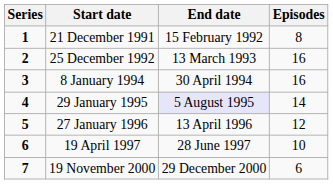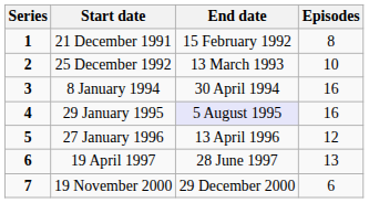 <table class="wikitable" style="text-align:center;">
 <tr>
 <th>Series</th>
 <th>Start date</th>
 <th>End date</th>
 <th>Episodes</th>
 </tr>
 <tr>
 <td><strong>1</strong></td>
 <td>21 December 1991</td>
 <td>15 February 1992</td>
 <td>8</td>
 </tr>
 <tr>
 <td><strong>2</strong></td>
 <td>25 December 1992</td>
 <td>13 March 1993</td>
-<td>16</td>
+<td>10</td>
 </tr>
 <tr>
 <td><strong>3</strong></td>
 <td>8 January 1994</td>
 <td>30 April 1994</td>
 <td>16</td>
 </tr>
 <tr>
 <td><strong>4</strong></td>
 <td>29 January 1995</td>
 <td style="background: lavender;">5 August 1995</td>
-<td>14</td>
+<td>16</td>
 </tr>
 <tr>
 <td><strong>5</strong></td>
 <td>27 January 1996</td>
 <td>13 April 1996</td>
 <td>12</td>
 </tr>
 <tr>
 <td><strong>6</strong></td>
 <td>19 April 1997</td>
 <td>28 June 1997</td>
-<td>10</td>
+<td>13</td>
 </tr>
 <tr>
 <td><strong>7</strong></td>
 <td>19 November 2000</td>
 <td>29 December 2000</td>
 <td>6</td>
 </tr>
 </table>
